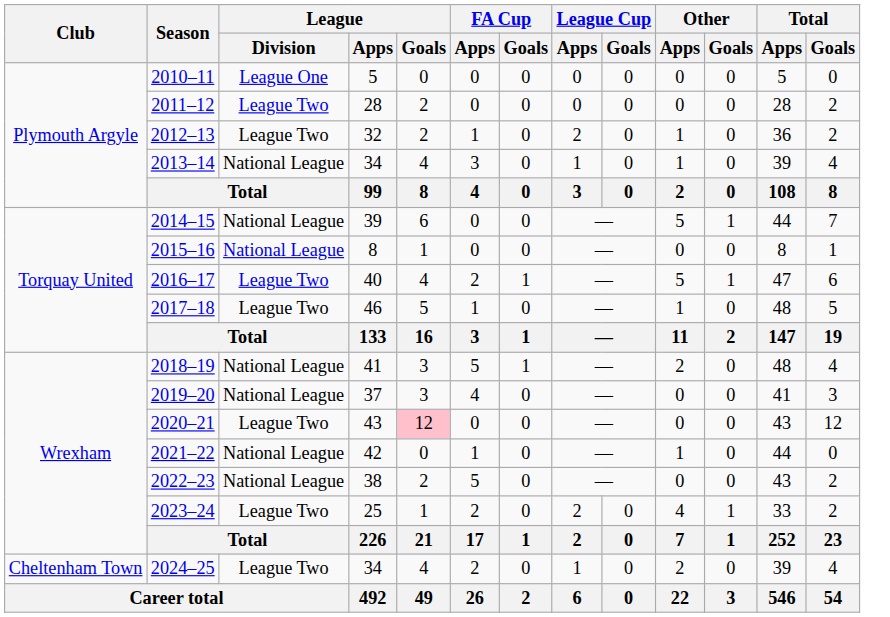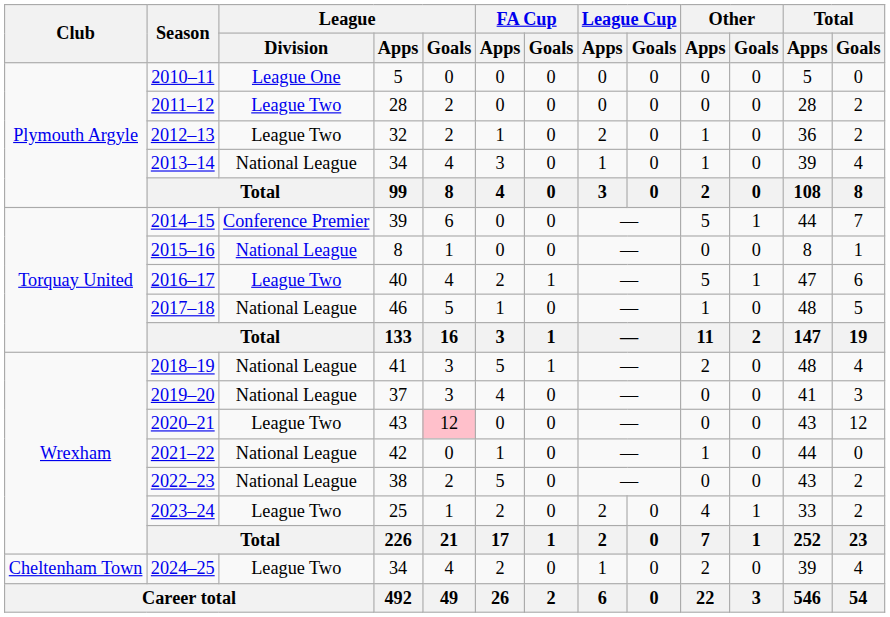 <table class=wikitable style="text-align: center;">
 <tr>
 <th rowspan=2>Club</th>
 <th rowspan=2>Season</th>
 <th colspan=3>League</th>
 <th colspan=2><a href='#'>FA Cup</a></th>
 <th colspan=2><a href='#'>League Cup</a></th>
 <th colspan=2>Other</th>
 <th colspan=2>Total</th>
 </tr>
 <tr>
 <th>Division</th>
 <th>Apps</th>
 <th>Goals</th>
 <th>Apps</th>
 <th>Goals</th>
 <th>Apps</th>
 <th>Goals</th>
 <th>Apps</th>
 <th>Goals</th>
 <th>Apps</th>
 <th>Goals</th>
 </tr>
 <tr>
 <td rowspan=5><a href='#'>Plymouth Argyle</a></td>
 <td><a href='#'>2010–11</a></td>
 <td><a href='#'>League One</a></td>
 <td>5</td>
 <td>0</td>
 <td>0</td>
 <td>0</td>
 <td>0</td>
 <td>0</td>
 <td>0</td>
 <td>0</td>
 <td>5</td>
 <td>0</td>
 </tr>
 <tr>
 <td><a href='#'>2011–12</a></td>
 <td><a href='#'>League Two</a></td>
 <td>28</td>
 <td>2</td>
 <td>0</td>
 <td>0</td>
 <td>0</td>
 <td>0</td>
 <td>0</td>
 <td>0</td>
 <td>28</td>
 <td>2</td>
 </tr>
 <tr>
 <td><a href='#'>2012–13</a></td>
 <td>League Two</td>
 <td>32</td>
 <td>2</td>
 <td>1</td>
 <td>0</td>
 <td>2</td>
 <td>0</td>
 <td>1</td>
 <td>0</td>
 <td>36</td>
 <td>2</td>
 </tr>
 <tr>
 <td><a href='#'>2013–14</a></td>
 <td>National League</td>
 <td>34</td>
 <td>4</td>
 <td>3</td>
 <td>0</td>
 <td>1</td>
 <td>0</td>
 <td>1</td>
 <td>0</td>
 <td>39</td>
 <td>4</td>
 </tr>
 <tr>
 <th colspan=2>Total</th>
 <th>99</th>
 <th>8</th>
 <th>4</th>
 <th>0</th>
 <th>3</th>
 <th>0</th>
 <th>2</th>
 <th>0</th>
 <th>108</th>
 <th>8</th>
 </tr>
 <tr>
 <td rowspan=5><a href='#'>Torquay United</a></td>
 <td><a href='#'>2014–15</a></td>
-<td>National League</td>
+<td><a href='#'>Conference Premier</a></td>
 <td>39</td>
 <td>6</td>
 <td>0</td>
 <td>0</td>
 <td colspan=2>—</td>
 <td>5</td>
 <td>1</td>
 <td>44</td>
 <td>7</td>
 </tr>
 <tr>
 <td><a href='#'>2015–16</a></td>
 <td><a href='#'>National League</a></td>
 <td>8</td>
 <td>1</td>
 <td>0</td>
 <td>0</td>
 <td colspan=2>—</td>
 <td>0</td>
 <td>0</td>
 <td>8</td>
 <td>1</td>
 </tr>
 <tr>
 <td><a href='#'>2016–17</a></td>
 <td><a href='#'>League Two</a></td>
 <td>40</td>
 <td>4</td>
 <td>2</td>
 <td>1</td>
 <td colspan=2>—</td>
 <td>5</td>
 <td>1</td>
 <td>47</td>
 <td>6</td>
 </tr>
 <tr>
 <td><a href='#'>2017–18</a></td>
-<td>League Two</td>
+<td>National League</td>
 <td>46</td>
 <td>5</td>
 <td>1</td>
 <td>0</td>
 <td colspan=2>—</td>
 <td>1</td>
 <td>0</td>
 <td>48</td>
 <td>5</td>
 </tr>
 <tr>
 <th colspan=2>Total</th>
 <th>133</th>
 <th>16</th>
 <th>3</th>
 <th>1</th>
 <th colspan=2>—</th>
 <th>11</th>
 <th>2</th>
 <th>147</th>
 <th>19</th>
 </tr>
 <tr>
 <td rowspan=7><a href='#'>Wrexham</a></td>
 <td><a href='#'>2018–19</a></td>
 <td>National League</td>
 <td>41</td>
 <td>3</td>
 <td>5</td>
 <td>1</td>
 <td colspan=2>—</td>
 <td>2</td>
 <td>0</td>
 <td>48</td>
 <td>4</td>
 </tr>
 <tr>
 <td><a href='#'>2019–20</a></td>
 <td>National League</td>
 <td>37</td>
 <td>3</td>
 <td>4</td>
 <td>0</td>
 <td colspan=2>—</td>
 <td>0</td>
 <td>0</td>
 <td>41</td>
 <td>3</td>
 </tr>
 <tr>
 <td><a href='#'>2020–21</a></td>
 <td>League Two</td>
 <td>43</td>
 <td style="background: pink;">12</td>
 <td>0</td>
 <td>0</td>
 <td colspan=2>—</td>
 <td>0</td>
 <td>0</td>
 <td>43</td>
 <td>12</td>
 </tr>
 <tr>
 <td><a href='#'>2021–22</a></td>
 <td>National League</td>
 <td>42</td>
 <td>0</td>
 <td>1</td>
 <td>0</td>
 <td colspan=2>—</td>
 <td>1</td>
 <td>0</td>
 <td>44</td>
 <td>0</td>
 </tr>
 <tr>
 <td><a href='#'>2022–23</a></td>
 <td>National League</td>
 <td>38</td>
 <td>2</td>
 <td>5</td>
 <td>0</td>
 <td colspan=2>—</td>
 <td>0</td>
 <td>0</td>
 <td>43</td>
 <td>2</td>
 </tr>
 <tr>
 <td><a href='#'>2023–24</a></td>
 <td>League Two</td>
 <td>25</td>
 <td>1</td>
 <td>2</td>
 <td>0</td>
 <td>2</td>
 <td>0</td>
 <td>4</td>
 <td>1</td>
 <td>33</td>
 <td>2</td>
 </tr>
 <tr>
 <th colspan=2>Total</th>
 <th>226</th>
 <th>21</th>
 <th>17</th>
 <th>1</th>
 <th>2</th>
 <th>0</th>
 <th>7</th>
 <th>1</th>
 <th>252</th>
 <th>23</th>
 </tr>
 <tr>
 <td><a href='#'>Cheltenham Town</a></td>
 <td><a href='#'>2024–25</a></td>
 <td>League Two</td>
 <td>34</td>
 <td>4</td>
 <td>2</td>
 <td>0</td>
 <td>1</td>
 <td>0</td>
 <td>2</td>
 <td>0</td>
 <td>39</td>
 <td>4</td>
 </tr>
 <tr>
 <th colspan=3>Career total</th>
 <th>492</th>
 <th>49</th>
 <th>26</th>
 <th>2</th>
 <th>6</th>
 <th>0</th>
 <th>22</th>
 <th>3</th>
 <th>546</th>
 <th>54</th>
 </tr>
 </table>
